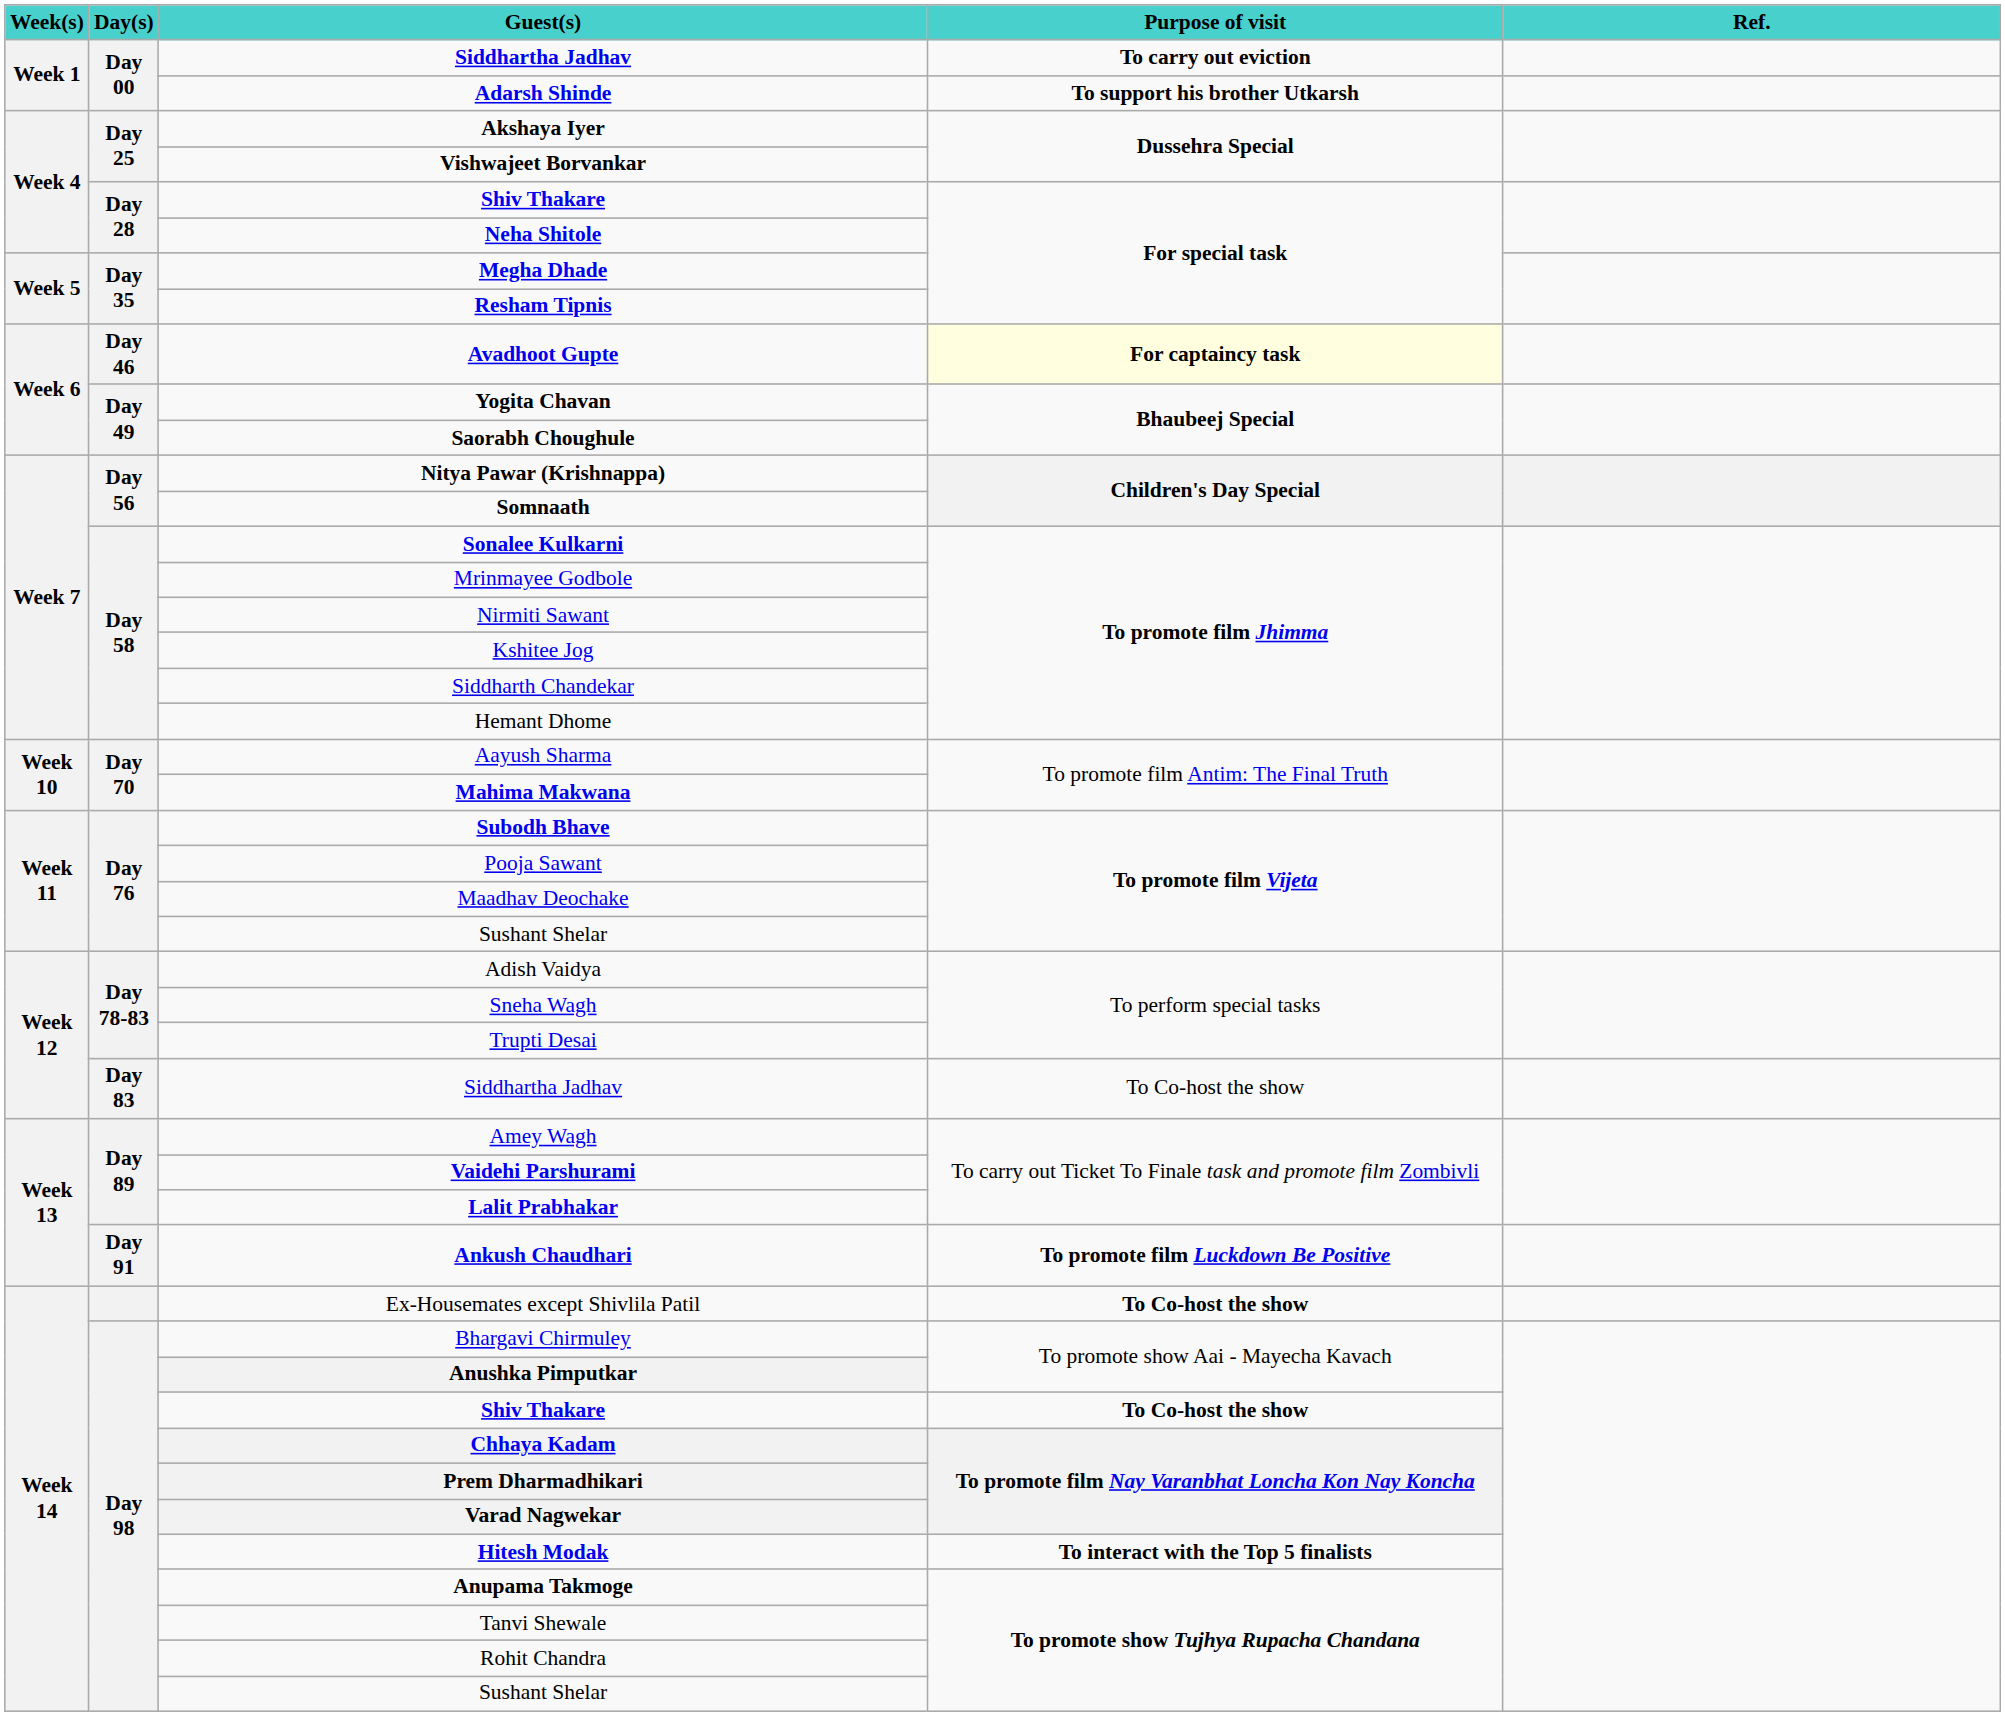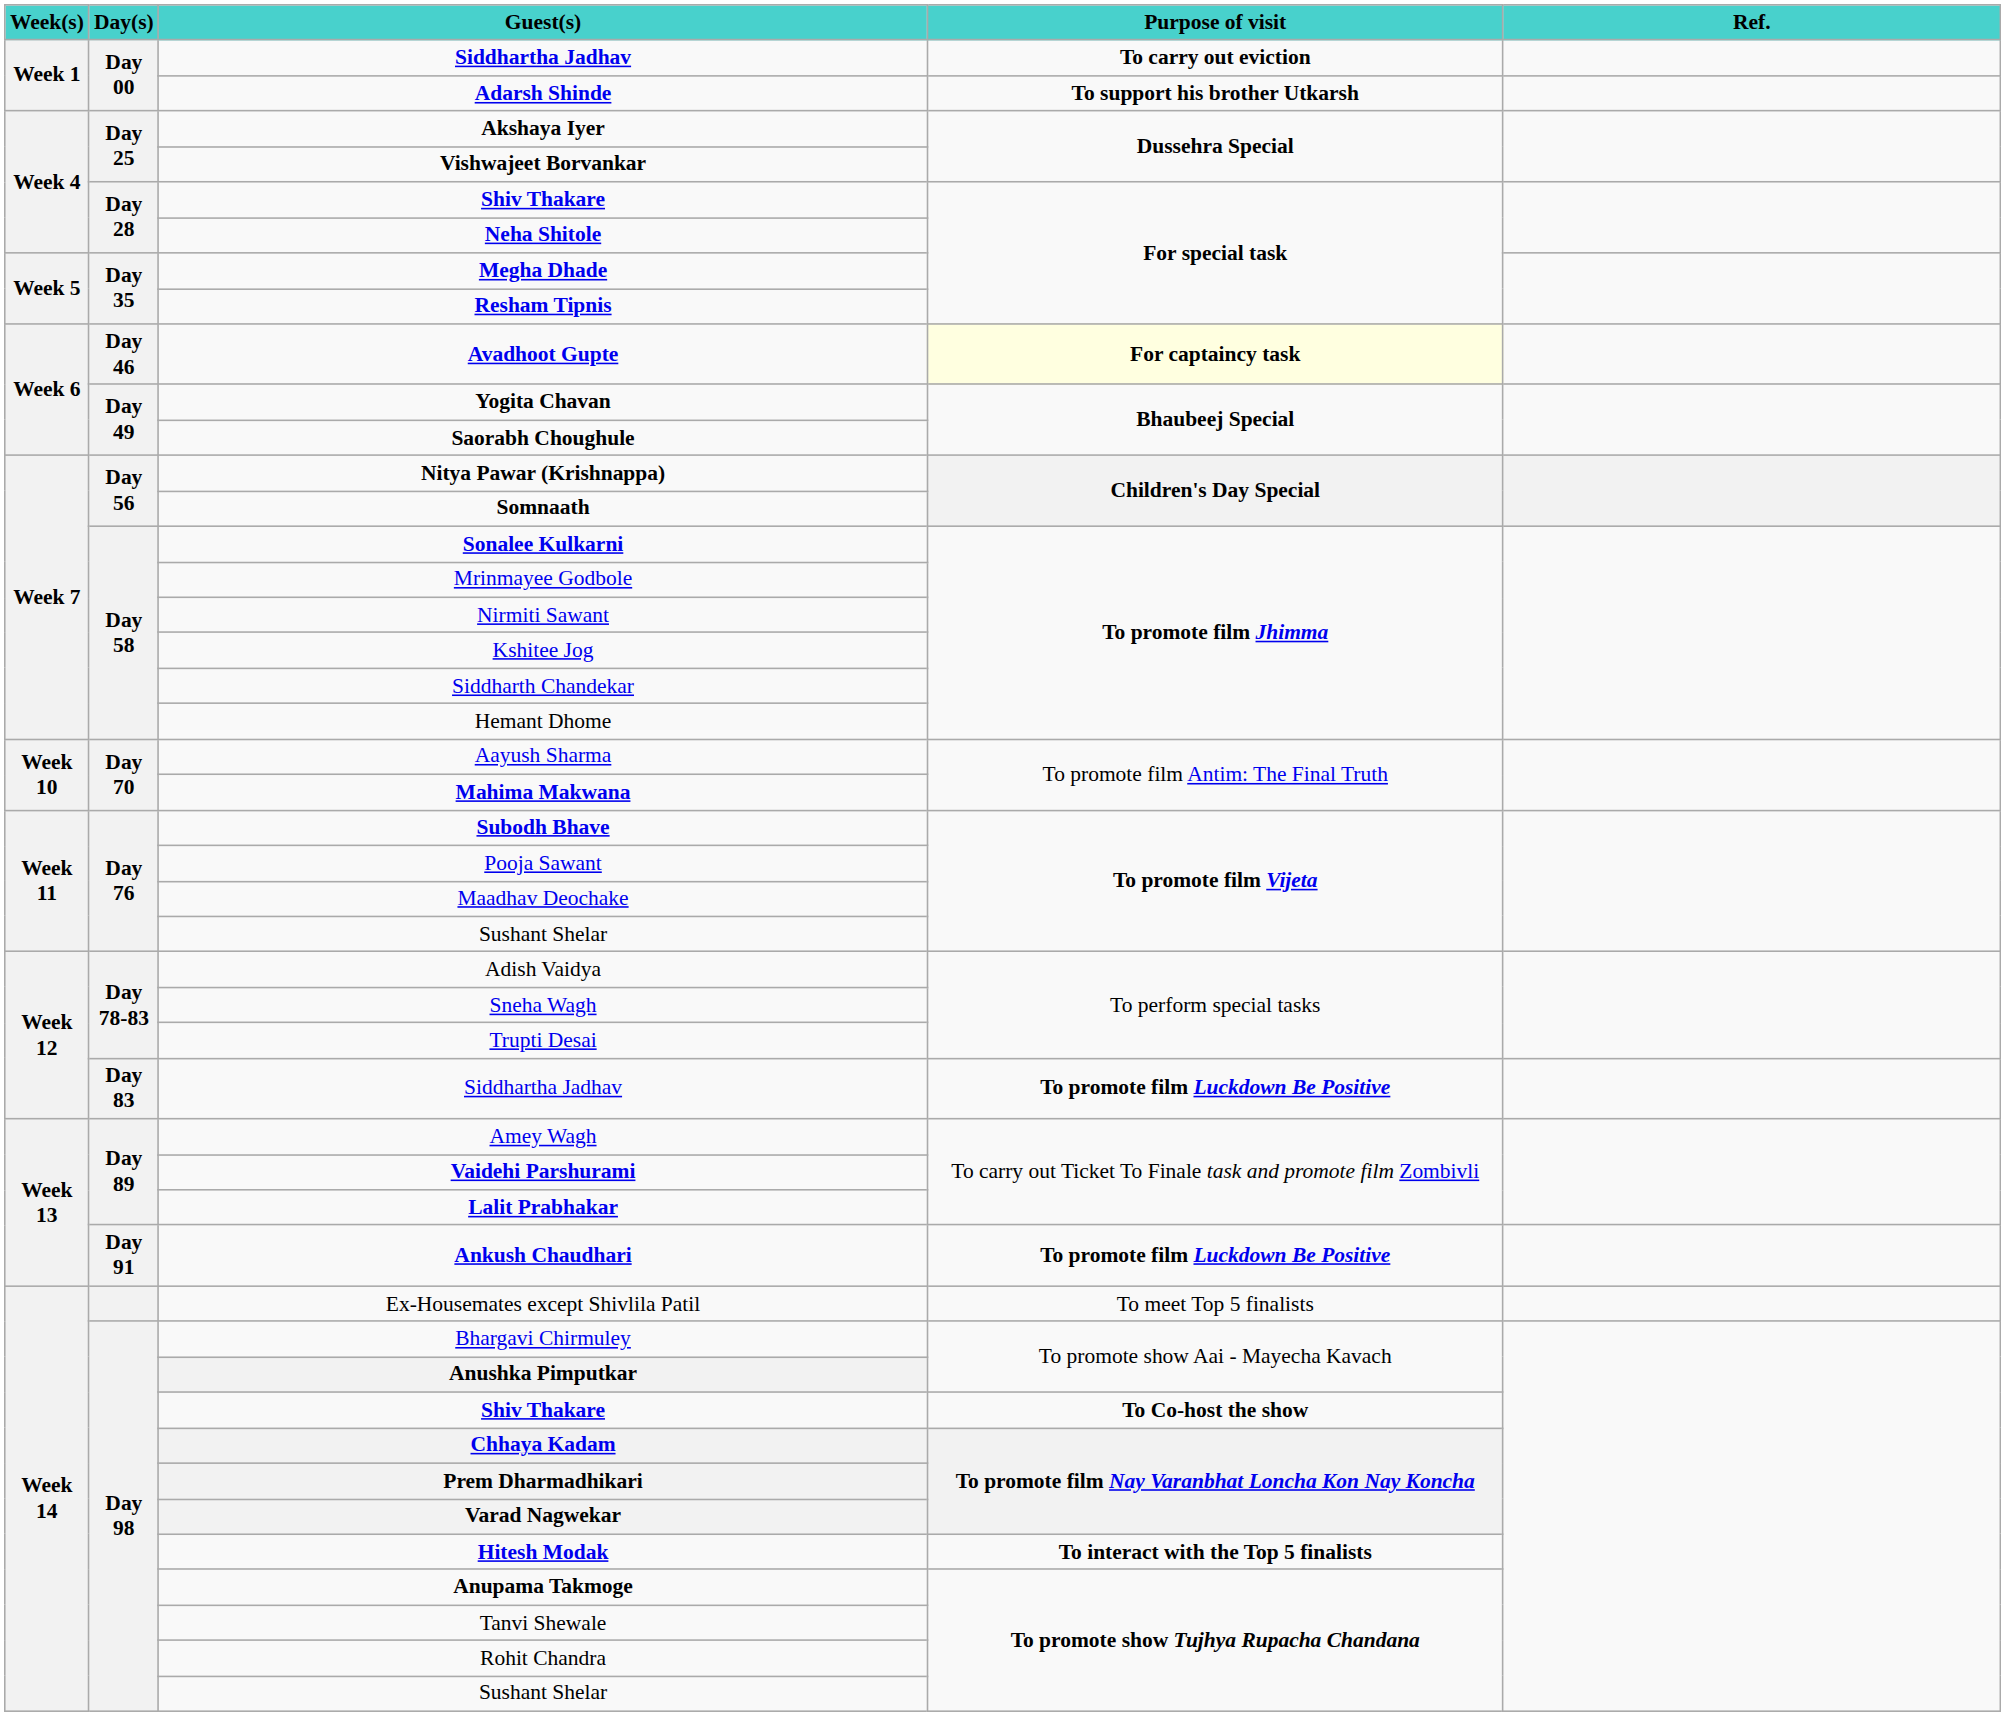 <table class="wikitable" style="text-align:center;font-size:85%; width:100%;">
 <tr>
 <th width="2%" style="background:#48D1CC">Week(s)</th>
 <th width="2%" style="background:#48D1CC">Day(s)</th>
 <th width="40%" style="background:#48D1CC">Guest(s)</th>
 <th width="30%" style="background:#48D1CC">Purpose of visit</th>
 <th width="30%" style="background:#48D1CC">Ref.</th>
 </tr>
 <tr>
 <th rowspan="2">Week 1</th>
 <th rowspan="2">Day 00</th>
 <td><strong><a href='#'>Siddhartha Jadhav</a></strong></td>
 <td><strong>To carry out eviction</strong></td>
 <td></td>
 </tr>
 <tr>
 <td><strong><a href='#'>Adarsh Shinde</a></strong></td>
 <td><strong>To support his brother Utkarsh</strong></td>
 <td></td>
 </tr>
 <tr>
 <th rowspan="4">Week 4</th>
 <th rowspan="2">Day 25</th>
 <td><strong>Akshaya Iyer</strong></td>
 <td rowspan="2"><strong>Dussehra Special</strong></td>
 <td rowspan="2"></td>
 </tr>
 <tr>
 <td><strong>Vishwajeet Borvankar</strong></td>
 </tr>
 <tr>
 <th rowspan="2">Day 28</th>
 <td><strong><a href='#'>Shiv Thakare</a></strong></td>
 <td rowspan="4"><strong>For special task</strong></td>
 <td rowspan="2"></td>
 </tr>
 <tr>
 <td><strong><a href='#'>Neha Shitole</a></strong></td>
 </tr>
 <tr>
 <th rowspan="2">Week 5</th>
 <th rowspan="2">Day 35</th>
 <td><strong><a href='#'>Megha Dhade</a></strong></td>
 <td rowspan="2"></td>
 </tr>
 <tr>
 <td><strong><a href='#'>Resham Tipnis</a></strong></td>
 </tr>
 <tr>
 <th rowspan="3">Week 6</th>
 <th>Day 46</th>
 <td><strong><a href='#'>Avadhoot Gupte</a></strong></td>
 <td style="background: lightyellow;"><strong>For captaincy task</strong></td>
 <td></td>
 </tr>
 <tr>
 <th rowspan="2">Day 49</th>
 <td><strong>Yogita Chavan</strong></td>
 <td rowspan="2"><strong>Bhaubeej Special</strong></td>
 <td rowspan="2"></td>
 </tr>
 <tr>
 <td><strong>Saorabh Choughule</strong></td>
 </tr>
 <tr>
 <th rowspan="8">Week 7</th>
 <th rowspan="2">Day 56</th>
 <td><strong>Nitya Pawar (Krishnappa)</strong></td>
 <th rowspan="2">Children's Day Special</th>
 <th rowspan="2"></th>
 </tr>
 <tr>
 <td><strong>Somnaath</strong></td>
 </tr>
 <tr>
 <th rowspan="6">Day 58</th>
 <td><strong><a href='#'>Sonalee Kulkarni</a></strong></td>
 <td rowspan="6"><strong>To promote film <em><a href='#'>Jhimma</a><strong><em></td>
 <td rowspan="6"></td>
 </tr>
 <tr>
 <td></strong><a href='#'>Mrinmayee Godbole</a><strong></td>
 </tr>
 <tr>
 <td></strong><a href='#'>Nirmiti Sawant</a><strong></td>
 </tr>
 <tr>
 <td></strong><a href='#'>Kshitee Jog</a><strong></td>
 </tr>
 <tr>
 <td></strong><a href='#'>Siddharth Chandekar</a><strong></td>
 </tr>
 <tr>
 <td></strong>Hemant Dhome<strong></td>
 </tr>
 <tr>
 <th rowspan="2">Week 10</th>
 <th rowspan="2">Day 70</th>
 <td></strong><a href='#'>Aayush Sharma</a><strong></td>
 <td rowspan="2"></strong>To promote film </em><a href='#'>Antim: The Final Truth</a></em></strong></td>
 <td rowspan="2"></td>
 </tr>
 <tr>
 <td><strong><a href='#'>Mahima Makwana</a></strong></td>
 </tr>
 <tr>
 <th rowspan="4">Week 11</th>
 <th rowspan="4">Day 76</th>
 <td><strong><a href='#'>Subodh Bhave</a></strong></td>
 <td rowspan="4"><strong>To promote film <em><a href='#'>Vijeta</a><strong><em></td>
 <td rowspan="4"></td>
 </tr>
 <tr>
 <td></strong><a href='#'>Pooja Sawant</a><strong></td>
 </tr>
 <tr>
 <td></strong><a href='#'>Maadhav Deochake</a><strong></td>
 </tr>
 <tr>
 <td></strong>Sushant Shelar<strong></td>
 </tr>
 <tr>
 <th rowspan="4">Week 12</th>
 <th rowspan="3">Day 78-83</th>
 <td></strong>Adish Vaidya<strong></td>
 <td rowspan="3"></strong>To perform special tasks<strong></td>
 <td rowspan="3"></td>
 </tr>
 <tr>
 <td></strong><a href='#'>Sneha Wagh</a><strong></td>
 </tr>
 <tr>
 <td></strong><a href='#'>Trupti Desai</a><strong></td>
 </tr>
 <tr>
 <th>Day 83</th>
 <td></strong><a href='#'>Siddhartha Jadhav</a><strong></td>
-<td></strong>To Co-host the show<strong></td>
+<td><strong>To promote film <em><a href='#'>Luckdown Be Positive</a><strong><em></td>
 <td></td>
 </tr>
 <tr>
 <th rowspan="4">Week 13</th>
 <th rowspan="3">Day 89</th>
 <td></strong><a href='#'>Amey Wagh</a><strong></td>
 <td rowspan="3"></strong>To carry out </em>Ticket To Finale<em> task and promote film </em><a href='#'>Zombivli</a></em></strong></td>
 <td rowspan="3"></td>
 </tr>
 <tr>
 <td><a href='#'><strong>Vaidehi Parshurami</strong></a></td>
 </tr>
 <tr>
 <td><strong><a href='#'>Lalit Prabhakar</a></strong></td>
 </tr>
 <tr>
 <th>Day 91</th>
 <td><strong><a href='#'>Ankush Chaudhari</a></strong></td>
 <td><strong>To promote film <em><a href='#'>Luckdown Be Positive</a><strong><em></td>
 <td></td>
 </tr>
 <tr>
 <th rowspan="12">Week 14</th>
 <th></th>
 <td></strong>Ex-Housemates except Shivlila Patil<strong></td>
-<td><strong>To Co-host the show</strong></td>
+<td></strong>To meet Top 5 finalists<strong></td>
 <td></td>
 </tr>
 <tr>
 <th rowspan="11">Day 98</th>
 <td></strong><a href='#'>Bhargavi Chirmuley</a><strong></td>
 <td rowspan="2"></strong>To promote show </em>Aai - Mayecha Kavach</em></strong></td>
 <td rowspan="11"></td>
 </tr>
 <tr>
 <th>Anushka Pimputkar</th>
 </tr>
 <tr>
 <td><strong><a href='#'>Shiv Thakare</a></strong></td>
 <td><strong>To Co-host the show</strong></td>
 </tr>
 <tr>
 <th><a href='#'>Chhaya Kadam</a></th>
 <th rowspan="3">To promote film <em><a href='#'>Nay Varanbhat Loncha Kon Nay Koncha</a></em></th>
 </tr>
 <tr>
 <th>Prem Dharmadhikari</th>
 </tr>
 <tr>
 <th>Varad Nagwekar</th>
 </tr>
 <tr>
 <td><strong><a href='#'>Hitesh Modak</a></strong></td>
 <td><strong>To interact with the Top 5 finalists</strong></td>
 </tr>
 <tr>
 <td><strong>Anupama Takmoge</strong></td>
 <td rowspan="4"><strong>To promote show <em>Tujhya Rupacha Chandana<strong><em></td>
 </tr>
 <tr>
 <td></strong>Tanvi Shewale<strong></td>
 </tr>
 <tr>
 <td></strong>Rohit Chandra<strong></td>
 </tr>
 <tr>
 <td></strong>Sushant Shelar<strong></td>
 </tr>
 </table>
